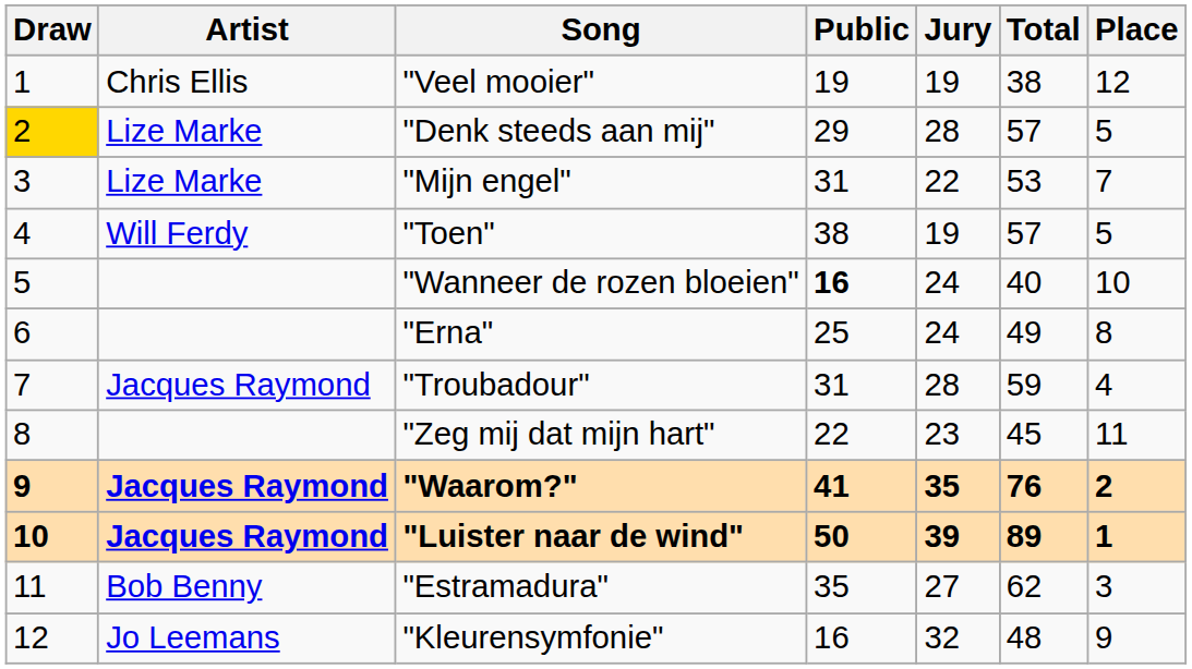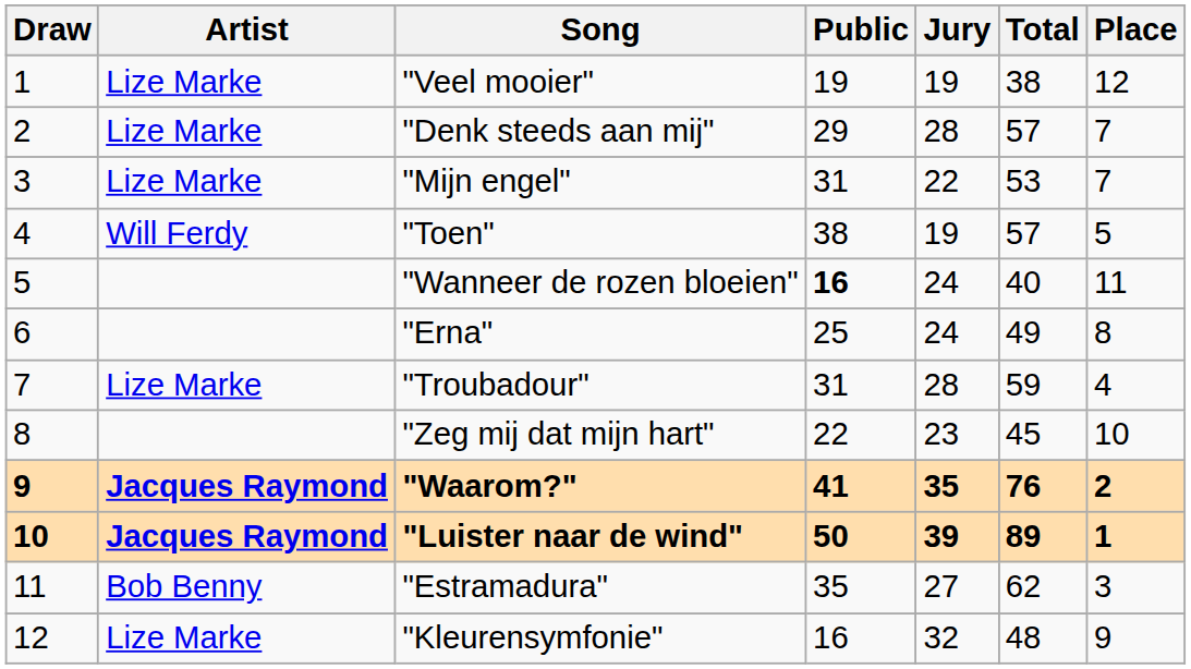 <table class="sortable wikitable" style="margin: 1em auto 1em auto">
 <tr bgcolor="#CCCCCC">
 <th>Draw</th>
 <th>Artist</th>
 <th>Song</th>
 <th>Public</th>
 <th>Jury</th>
 <th>Total</th>
 <th>Place</th>
 </tr>
 <tr>
 <td>1</td>
-<td>Chris Ellis</td>
+<td><a href='#'>Lize Marke</a></td>
 <td>"Veel mooier"</td>
 <td>19</td>
 <td>19</td>
 <td>38</td>
 <td>12</td>
 </tr>
 <tr>
-<td style="background: gold;">2</td>
+<td>2</td>
 <td><a href='#'>Lize Marke</a></td>
 <td>"Denk steeds aan mij"</td>
 <td>29</td>
 <td>28</td>
 <td>57</td>
-<td>5</td>
+<td>7</td>
 </tr>
 <tr>
 <td>3</td>
 <td><a href='#'>Lize Marke</a></td>
 <td>"Mijn engel"</td>
 <td>31</td>
 <td>22</td>
 <td>53</td>
 <td>7</td>
 </tr>
 <tr>
 <td>4</td>
 <td><a href='#'>Will Ferdy</a></td>
 <td>"Toen"</td>
 <td>38</td>
 <td>19</td>
 <td>57</td>
 <td>5</td>
 </tr>
 <tr>
 <td>5</td>
 <td></td>
 <td>"Wanneer de rozen bloeien"</td>
 <td><strong>16</strong></td>
 <td>24</td>
 <td>40</td>
-<td>10</td>
+<td>11</td>
 </tr>
 <tr>
 <td>6</td>
 <td></td>
 <td>"Erna"</td>
 <td>25</td>
 <td>24</td>
 <td>49</td>
 <td>8</td>
 </tr>
 <tr>
 <td>7</td>
-<td><a href='#'>Jacques Raymond</a></td>
+<td><a href='#'>Lize Marke</a></td>
 <td>"Troubadour"</td>
 <td>31</td>
 <td>28</td>
 <td>59</td>
 <td>4</td>
 </tr>
 <tr>
 <td>8</td>
 <td></td>
 <td>"Zeg mij dat mijn hart"</td>
 <td>22</td>
 <td>23</td>
 <td>45</td>
-<td>11</td>
+<td>10</td>
 </tr>
 <tr style="background:navajowhite;font-weight:bold;">
 <td>9</td>
 <td><a href='#'>Jacques Raymond</a></td>
 <td>"Waarom?"</td>
 <td>41</td>
 <td>35</td>
 <td>76</td>
 <td>2</td>
 </tr>
 <tr style="background:navajowhite;font-weight:bold;">
 <td>10</td>
 <td><a href='#'>Jacques Raymond</a></td>
 <td>"Luister naar de wind"</td>
 <td>50</td>
 <td>39</td>
 <td>89</td>
 <td>1</td>
 </tr>
 <tr>
 <td>11</td>
 <td><a href='#'>Bob Benny</a></td>
 <td>"Estramadura"</td>
 <td>35</td>
 <td>27</td>
 <td>62</td>
 <td>3</td>
 </tr>
 <tr>
 <td>12</td>
-<td><a href='#'>Jo Leemans</a></td>
+<td><a href='#'>Lize Marke</a></td>
 <td>"Kleurensymfonie"</td>
 <td>16</td>
 <td>32</td>
 <td>48</td>
 <td>9</td>
 </tr>
 </table>
